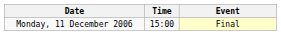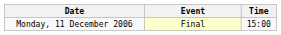 <table class = "wikitable" style="text-align:center;">
 <tr>
 <th width=220>Date</th>
+<th width=150>Event</th>
 <th width=50>Time</th>
-<th width=150>Event</th>
 </tr>
 <tr>
 <td>Monday, 11 December 2006</td>
+<td bgcolor=ffffcc>Final</td>
 <td>15:00</td>
-<td bgcolor=ffffcc>Final</td>
 </tr>
 </table>
